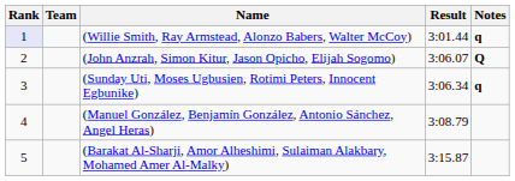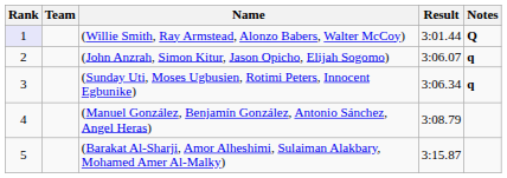 <table class="sortable wikitable">
 <tr>
 <th>Rank</th>
 <th>Team</th>
 <th>Name</th>
 <th>Result</th>
 <th>Notes</th>
 </tr>
 <tr>
 <td align="center" style="background: lavender;">1</td>
 <td></td>
 <td>(<a href='#'>Willie Smith</a>, <a href='#'>Ray Armstead</a>, <a href='#'>Alonzo Babers</a>, <a href='#'>Walter McCoy</a>)</td>
 <td>3:01.44</td>
-<td><strong>q</strong></td>
+<td><strong>Q</strong></td>
 </tr>
 <tr>
 <td align="center">2</td>
 <td></td>
 <td>(<a href='#'>John Anzrah</a>, <a href='#'>Simon Kitur</a>, <a href='#'>Jason Opicho</a>, <a href='#'>Elijah Sogomo</a>)</td>
 <td>3:06.07</td>
-<td><strong>Q</strong></td>
+<td><strong>q</strong></td>
 </tr>
 <tr>
 <td align="center">3</td>
 <td></td>
 <td>(<a href='#'>Sunday Uti</a>, <a href='#'>Moses Ugbusien</a>, <a href='#'>Rotimi Peters</a>, <a href='#'>Innocent Egbunike</a>)</td>
 <td>3:06.34</td>
 <td><strong>q</strong></td>
 </tr>
 <tr>
 <td align="center">4</td>
 <td></td>
 <td>(<a href='#'>Manuel González</a>, <a href='#'>Benjamín González</a>, <a href='#'>Antonio Sánchez</a>, <a href='#'>Angel Heras</a>)</td>
 <td>3:08.79</td>
 <td></td>
 </tr>
 <tr>
 <td align="center">5</td>
 <td></td>
 <td>(<a href='#'>Barakat Al-Sharji</a>, <a href='#'>Amor Alheshimi</a>, <a href='#'>Sulaiman Alakbary</a>, <a href='#'>Mohamed Amer Al-Malky</a>)</td>
 <td>3:15.87</td>
 <td></td>
 </tr>
 </table>
